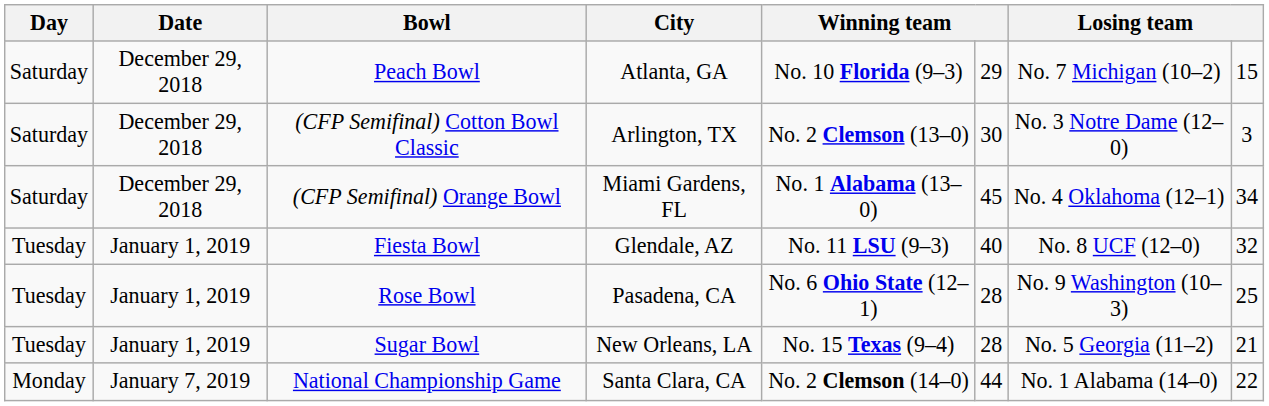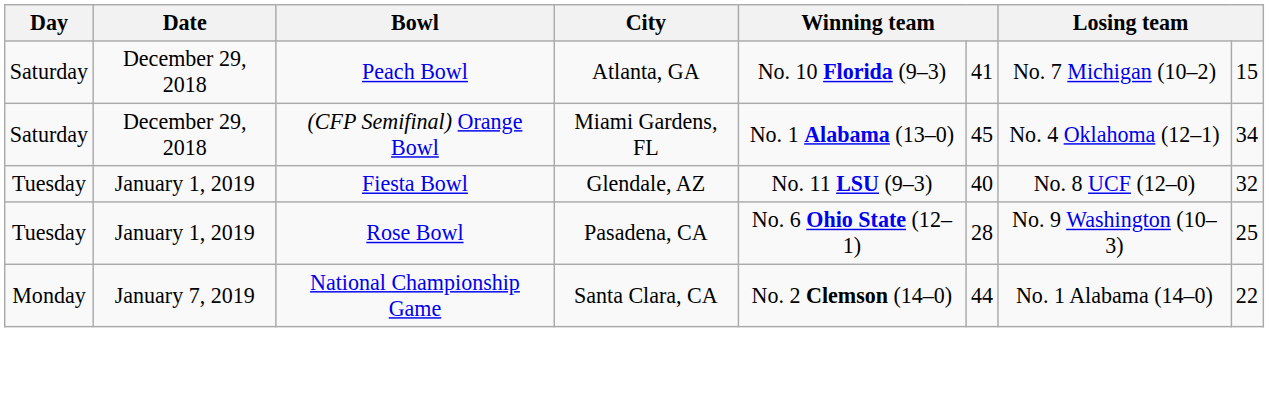 <table class="wikitable" style="text-align:center; font-size: 95%;">
 <tr>
 <th>Day</th>
 <th>Date</th>
 <th>Bowl</th>
 <th>City</th>
 <th colspan=2>Winning team</th>
 <th colspan=2>Losing team</th>
 </tr>
 <tr>
 <td>Saturday</td>
 <td>December 29, 2018</td>
 <td><a href='#'>Peach Bowl</a></td>
 <td>Atlanta, GA</td>
 <td>No. 10 <a href='#'><strong>Florida</strong></a> (9–3)</td>
-<td>29</td>
+<td>41</td>
 <td>No. 7 <a href='#'>Michigan</a> (10–2)</td>
 <td>15</td>
-</tr>
-<tr>
-<td>Saturday</td>
-<td>December 29, 2018</td>
-<td><em>(CFP Semifinal)</em> <a href='#'>Cotton Bowl Classic</a></td>
-<td>Arlington, TX</td>
-<td>No. 2 <a href='#'><strong>Clemson</strong></a> (13–0)</td>
-<td>30</td>
-<td>No. 3 <a href='#'>Notre Dame</a> (12–0)</td>
-<td>3</td>
 </tr>
 <tr>
 <td>Saturday</td>
 <td>December 29, 2018</td>
 <td><em>(CFP Semifinal)</em> <a href='#'>Orange Bowl</a></td>
 <td>Miami Gardens, FL</td>
 <td>No. 1 <a href='#'><strong>Alabama</strong></a> (13–0)</td>
 <td>45</td>
 <td>No. 4 <a href='#'>Oklahoma</a> (12–1)</td>
 <td>34</td>
 </tr>
 <tr>
 <td>Tuesday</td>
 <td>January 1, 2019</td>
 <td><a href='#'>Fiesta Bowl</a></td>
 <td>Glendale, AZ</td>
 <td>No. 11 <a href='#'><strong>LSU</strong></a> (9–3)</td>
 <td>40</td>
 <td>No. 8 <a href='#'>UCF</a> (12–0)</td>
 <td>32</td>
 </tr>
 <tr>
 <td>Tuesday</td>
 <td>January 1, 2019</td>
 <td><a href='#'>Rose Bowl</a></td>
 <td>Pasadena, CA</td>
 <td>No. 6 <a href='#'><strong>Ohio State</strong></a> (12–1)</td>
 <td>28</td>
 <td>No. 9 <a href='#'>Washington</a> (10–3)</td>
 <td>25</td>
 </tr>
 <tr>
-<td>Tuesday</td>
-<td>January 1, 2019</td>
-<td><a href='#'>Sugar Bowl</a></td>
-<td>New Orleans, LA</td>
-<td>No. 15 <a href='#'><strong>Texas</strong></a> (9–4)</td>
-<td>28</td>
-<td>No. 5 <a href='#'>Georgia</a> (11–2)</td>
-<td>21</td>
-</tr>
-<tr>
 <td>Monday</td>
 <td>January 7, 2019</td>
 <td><a href='#'>National Championship Game</a></td>
 <td>Santa Clara, CA</td>
 <td>No. 2 <strong>Clemson</strong> (14–0)</td>
 <td>44</td>
 <td>No. 1 Alabama (14–0)</td>
 <td>22</td>
 </tr>
 </table>
